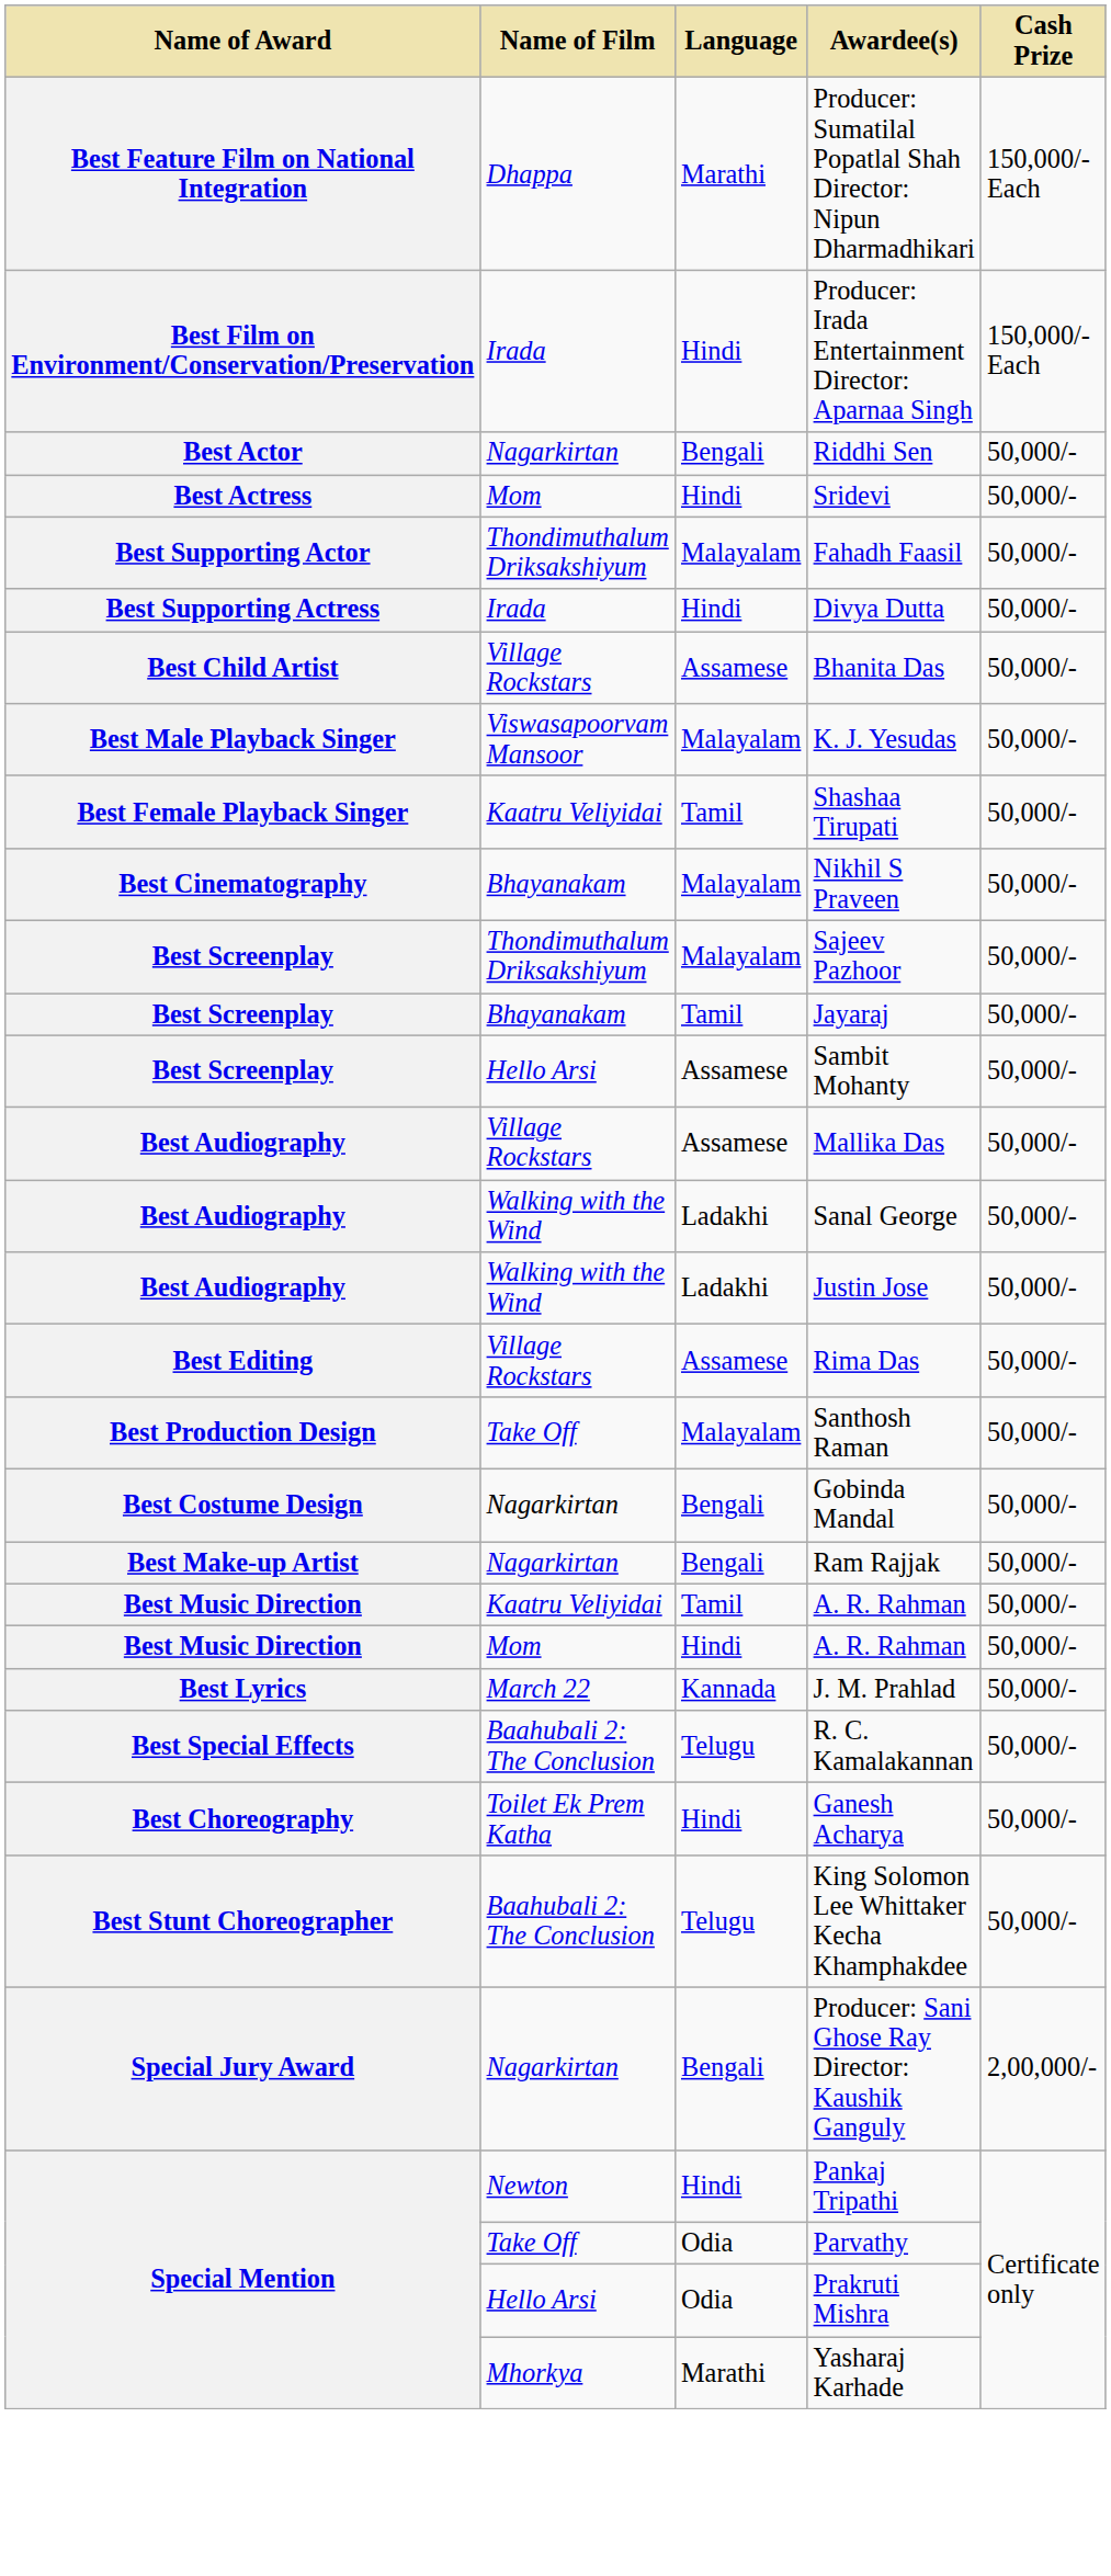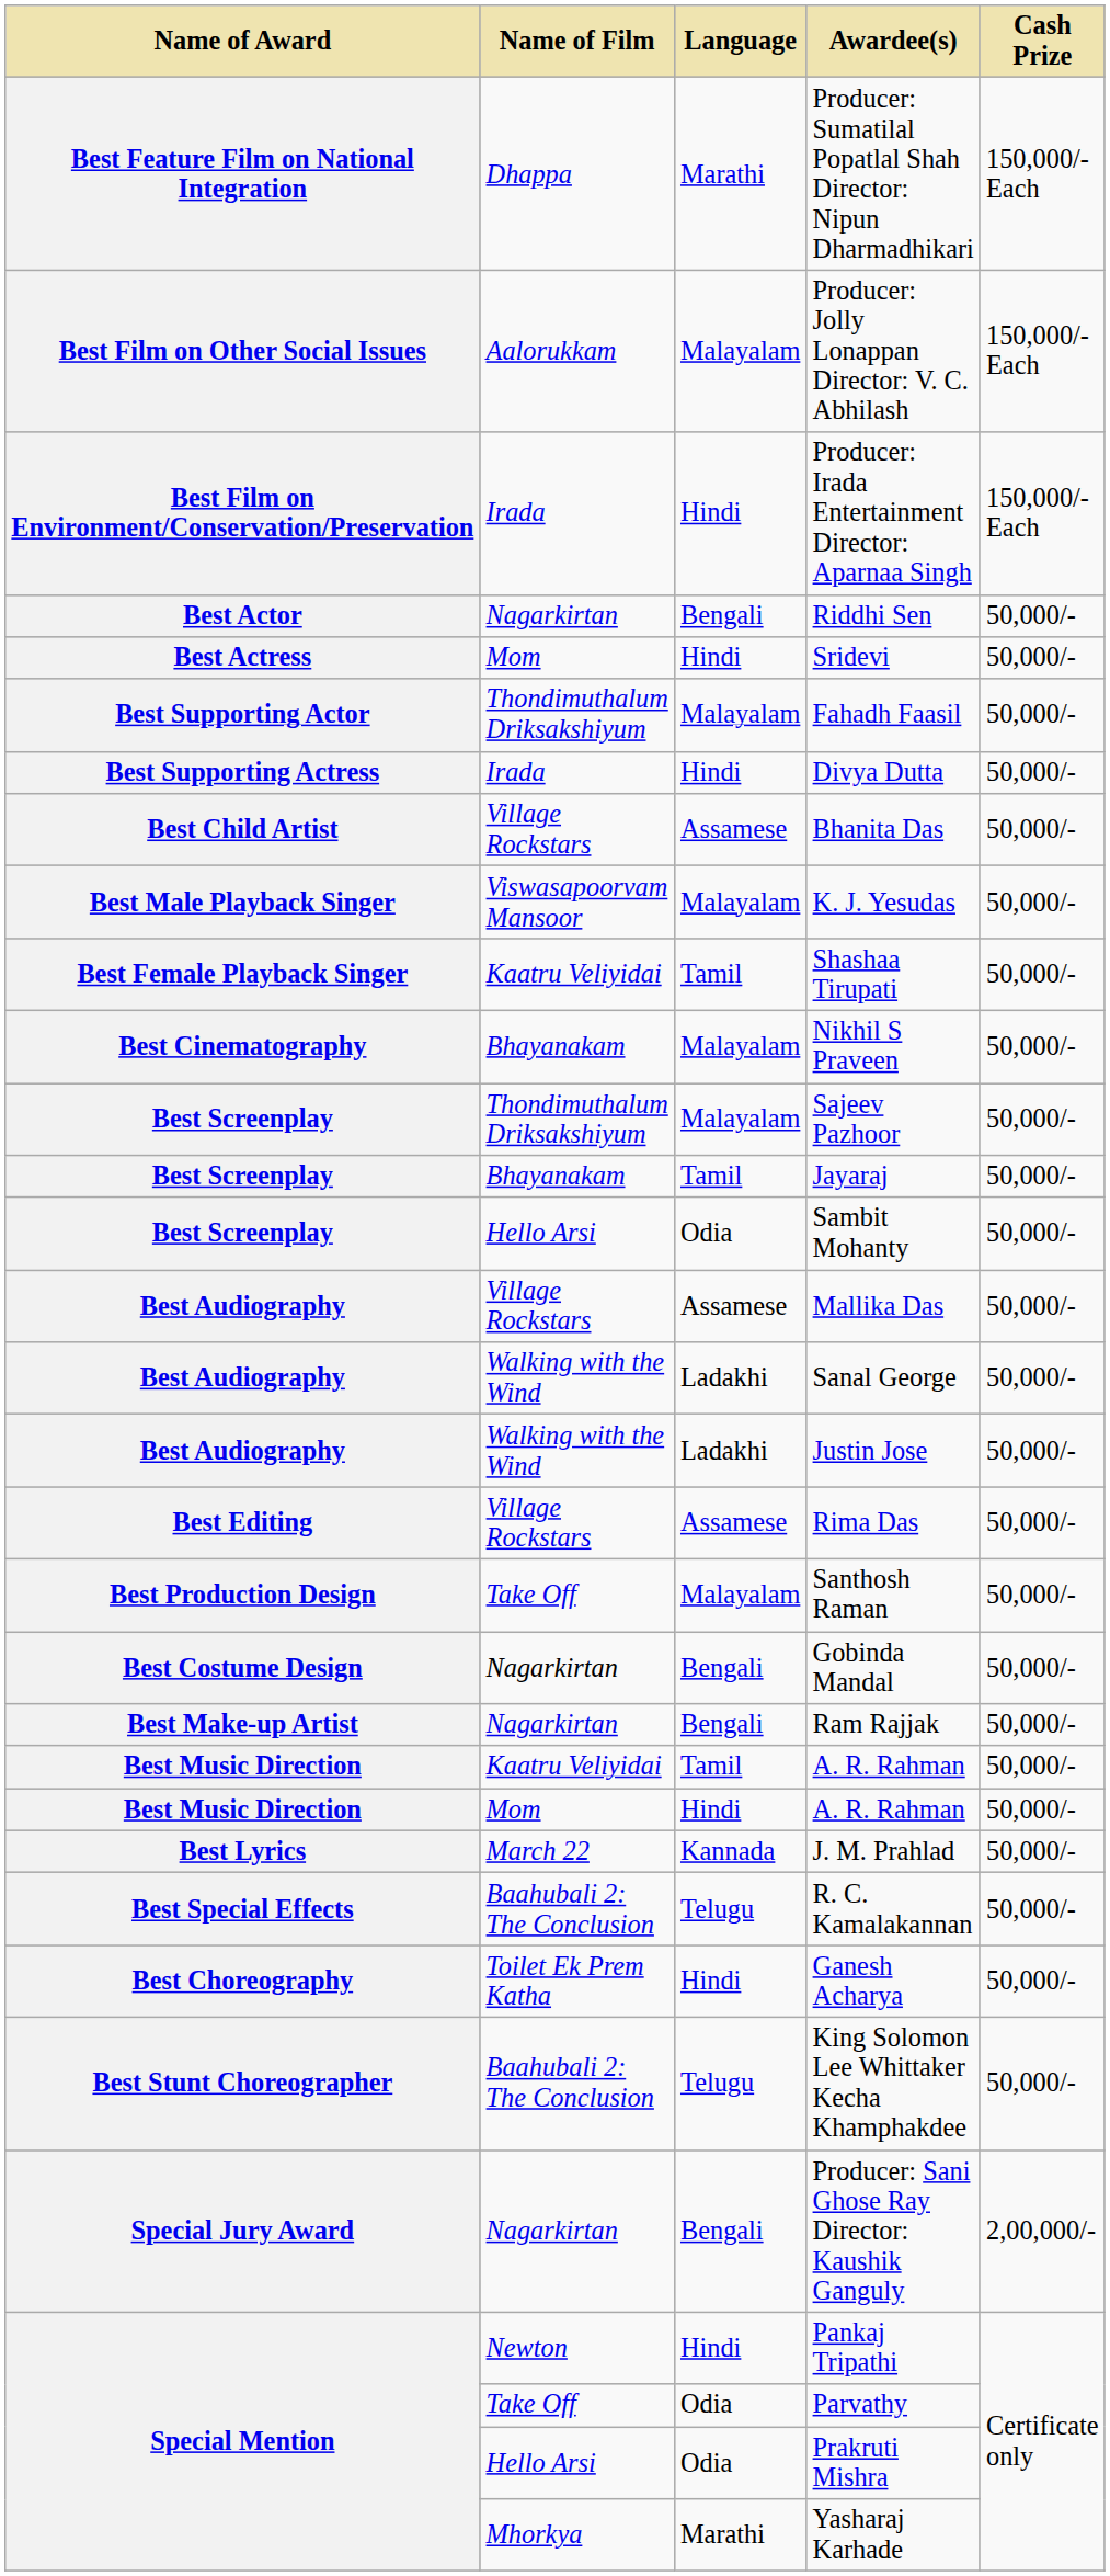 <table class="wikitable plainrowheaders" style="width:100%;">
 <tr>
 <th style="background-color:#EFE4B0;width:24%;">Name of Award</th>
 <th style="background-color:#EFE4B0;width:20%;">Name of Film</th>
 <th style="background-color:#EFE4B0;width:10%;">Language</th>
 <th style="background-color:#EFE4B0;width:30%;">Awardee(s)</th>
 <th style="background-color:#EFE4B0;width:16%;">Cash Prize</th>
 </tr>
 <tr>
 <th scope="row"><a href='#'>Best Feature Film on National Integration</a></th>
 <td><em><a href='#'>Dhappa</a></em></td>
 <td><a href='#'>Marathi</a></td>
 <td>Producer: Sumatilal Popatlal Shah<br>Director: Nipun Dharmadhikari</td>
+<td> 150,000/- Each</td>
+</tr>
+<tr>
+<th scope="row"><a href='#'>Best Film on Other Social Issues</a></th>
+<td><em><a href='#'>Aalorukkam</a></em></td>
+<td><a href='#'>Malayalam</a></td>
+<td>Producer: Jolly Lonappan<br>Director: V. C. Abhilash</td>
 <td> 150,000/- Each</td>
 </tr>
 <tr>
 <th scope="row"><a href='#'>Best Film on Environment/Conservation/Preservation</a></th>
 <td><em><a href='#'>Irada</a></em></td>
 <td><a href='#'>Hindi</a></td>
 <td>Producer: Irada Entertainment<br>Director: <a href='#'>Aparnaa Singh</a></td>
 <td> 150,000/- Each</td>
 </tr>
 <tr>
 <th scope="row"><a href='#'>Best Actor</a></th>
 <td><em><a href='#'>Nagarkirtan</a></em></td>
 <td><a href='#'>Bengali</a></td>
 <td><a href='#'>Riddhi Sen</a></td>
 <td> 50,000/-</td>
 </tr>
 <tr>
 <th scope="row"><a href='#'>Best Actress</a></th>
 <td><em><a href='#'>Mom</a></em></td>
 <td><a href='#'>Hindi</a></td>
 <td><a href='#'>Sridevi</a> </td>
 <td> 50,000/-</td>
 </tr>
 <tr>
 <th scope="row"><a href='#'>Best Supporting Actor</a></th>
 <td><em><a href='#'>Thondimuthalum Driksakshiyum</a></em></td>
 <td><a href='#'>Malayalam</a></td>
 <td><a href='#'>Fahadh Faasil</a></td>
 <td> 50,000/-</td>
 </tr>
 <tr>
 <th scope="row"><a href='#'>Best Supporting Actress</a></th>
 <td><em><a href='#'>Irada</a></em></td>
 <td><a href='#'>Hindi</a></td>
 <td><a href='#'>Divya Dutta</a></td>
 <td> 50,000/-</td>
 </tr>
 <tr>
 <th scope="row" rowspan=><a href='#'>Best Child Artist</a></th>
 <td><em><a href='#'>Village Rockstars</a></em></td>
 <td><a href='#'>Assamese</a></td>
 <td><a href='#'>Bhanita Das</a></td>
 <td> 50,000/-</td>
 </tr>
 <tr>
 <th scope="row"><a href='#'>Best Male Playback Singer</a></th>
 <td><em><a href='#'>Viswasapoorvam Mansoor</a></em><br></td>
 <td><a href='#'>Malayalam</a></td>
 <td><a href='#'>K. J. Yesudas</a></td>
 <td> 50,000/-</td>
 </tr>
 <tr>
 <th scope="row"><a href='#'>Best Female Playback Singer</a></th>
 <td><em><a href='#'>Kaatru Veliyidai</a></em><br></td>
 <td><a href='#'>Tamil</a></td>
 <td><a href='#'>Shashaa Tirupati</a></td>
 <td> 50,000/-</td>
 </tr>
 <tr>
 <th scope="row"><a href='#'>Best Cinematography</a></th>
 <td><em><a href='#'>Bhayanakam</a></em></td>
 <td><a href='#'>Malayalam</a></td>
 <td><a href='#'>Nikhil S Praveen</a></td>
 <td> 50,000/-</td>
 </tr>
 <tr>
 <th scope="row"><a href='#'>Best Screenplay</a><br></th>
 <td><em><a href='#'>Thondimuthalum Driksakshiyum</a></em></td>
 <td><a href='#'>Malayalam</a></td>
 <td><a href='#'>Sajeev Pazhoor</a></td>
 <td> 50,000/-</td>
 </tr>
 <tr>
 <th scope="row"><a href='#'>Best Screenplay</a><br></th>
 <td><em><a href='#'>Bhayanakam</a></em></td>
 <td><a href='#'>Tamil</a></td>
 <td><a href='#'>Jayaraj</a></td>
 <td> 50,000/-</td>
 </tr>
 <tr>
 <th scope="row"><a href='#'>Best Screenplay</a><br></th>
 <td><em><a href='#'>Hello Arsi</a></em></td>
-<td>Assamese</td>
+<td>Odia</td>
 <td>Sambit Mohanty</td>
 <td> 50,000/-</td>
 </tr>
 <tr>
 <th scope="row"><a href='#'>Best Audiography</a><br></th>
 <td><em><a href='#'>Village Rockstars</a></em></td>
 <td>Assamese</td>
 <td><a href='#'>Mallika Das</a></td>
 <td> 50,000/-</td>
 </tr>
 <tr>
 <th scope="row"><a href='#'>Best Audiography</a><br></th>
 <td><em><a href='#'>Walking with the Wind</a></em></td>
 <td>Ladakhi</td>
 <td>Sanal George</td>
 <td> 50,000/-</td>
 </tr>
 <tr>
 <th scope="row"><a href='#'>Best Audiography</a><br></th>
 <td><em><a href='#'>Walking with the Wind</a></em></td>
 <td>Ladakhi</td>
 <td><a href='#'>Justin Jose</a></td>
 <td> 50,000/-</td>
 </tr>
 <tr>
 <th scope="row"><a href='#'>Best Editing</a></th>
 <td><em><a href='#'>Village Rockstars</a></em></td>
 <td><a href='#'>Assamese</a></td>
 <td><a href='#'>Rima Das</a></td>
 <td> 50,000/-</td>
 </tr>
 <tr>
 <th scope="row"><a href='#'>Best Production Design</a></th>
 <td><em><a href='#'>Take Off</a></em></td>
 <td><a href='#'>Malayalam</a></td>
 <td>Santhosh Raman</td>
 <td> 50,000/-</td>
 </tr>
 <tr>
 <th scope="row"><a href='#'>Best Costume Design</a></th>
 <td><em>Nagarkirtan</em></td>
 <td><a href='#'>Bengali</a></td>
 <td>Gobinda Mandal</td>
 <td> 50,000/-</td>
 </tr>
 <tr>
 <th scope="row"><a href='#'>Best Make-up Artist</a></th>
 <td><em><a href='#'>Nagarkirtan</a></em></td>
 <td><a href='#'>Bengali</a></td>
 <td>Ram Rajjak</td>
 <td> 50,000/-</td>
 </tr>
 <tr>
 <th scope="row"><a href='#'>Best Music Direction</a><br></th>
 <td><em><a href='#'>Kaatru Veliyidai</a></em></td>
 <td><a href='#'>Tamil</a></td>
 <td><a href='#'>A. R. Rahman</a></td>
 <td> 50,000/-</td>
 </tr>
 <tr>
 <th scope="row"><a href='#'>Best Music Direction</a><br></th>
 <td><em><a href='#'>Mom</a></em></td>
 <td><a href='#'>Hindi</a></td>
 <td><a href='#'>A. R. Rahman</a></td>
 <td> 50,000/-</td>
 </tr>
 <tr>
 <th scope="row"><a href='#'>Best Lyrics</a></th>
 <td><em><a href='#'>March 22</a></em><br></td>
 <td><a href='#'>Kannada</a></td>
 <td>J. M. Prahlad</td>
 <td> 50,000/-</td>
 </tr>
 <tr>
 <th scope="row"><a href='#'>Best Special Effects</a></th>
 <td><em><a href='#'>Baahubali 2: The Conclusion</a></em></td>
 <td><a href='#'>Telugu</a></td>
 <td>R. C. Kamalakannan</td>
 <td> 50,000/-</td>
 </tr>
 <tr>
 <th scope="row"><a href='#'>Best Choreography</a></th>
 <td><em><a href='#'>Toilet Ek Prem Katha</a></em><br></td>
 <td><a href='#'>Hindi</a></td>
 <td><a href='#'>Ganesh Acharya</a></td>
 <td> 50,000/-</td>
 </tr>
 <tr>
 <th scope="row"><a href='#'>Best Stunt Choreographer</a></th>
 <td><em><a href='#'>Baahubali 2: The Conclusion</a></em></td>
 <td><a href='#'>Telugu</a><br></td>
 <td>King Solomon<br>Lee Whittaker<br>Kecha Khamphakdee</td>
 <td> 50,000/-</td>
 </tr>
 <tr>
 <th scope="row"><a href='#'>Special Jury Award</a></th>
 <td><em><a href='#'>Nagarkirtan</a></em></td>
 <td><a href='#'>Bengali</a></td>
 <td>Producer: <a href='#'>Sani Ghose Ray</a><br>Director: <a href='#'>Kaushik Ganguly</a></td>
 <td> 2,00,000/-</td>
 </tr>
 <tr>
 <th scope="row" rowspan="4"><a href='#'>Special Mention</a></th>
 <td><em><a href='#'>Newton</a></em></td>
 <td><a href='#'>Hindi</a></td>
 <td><a href='#'>Pankaj Tripathi</a> </td>
 <td rowspan="4">Certificate only</td>
 </tr>
 <tr>
 <td><em><a href='#'>Take Off</a></em></td>
 <td>Odia</td>
 <td><a href='#'>Parvathy</a> </td>
 </tr>
 <tr>
 <td><em><a href='#'>Hello Arsi</a></em></td>
 <td>Odia</td>
 <td><a href='#'>Prakruti Mishra</a> </td>
 </tr>
 <tr>
 <td><em><a href='#'>Mhorkya</a></em></td>
 <td>Marathi</td>
 <td>Yasharaj Karhade </td>
 </tr>
 </table>
